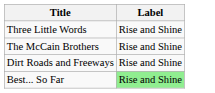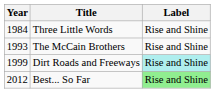 <table class="wikitable sortable">
 <tr>
+<th>Year</th>
 <th>Title</th>
 <th>Label</th>
 </tr>
 <tr>
+<td>1984</td>
 <td>Three Little Words</td>
 <td>Rise and Shine</td>
 </tr>
 <tr |->
+<td>1993</td>
 <td>The McCain Brothers</td>
 <td>Rise and Shine</td>
 </tr>
 <tr>
+<td>1999</td>
 <td>Dirt Roads and Freeways</td>
-<td>Rise and Shine</td>
+<td style="background: paleturquoise;">Rise and Shine</td>
 </tr>
 <tr>
+<td>2012</td>
 <td>Best... So Far</td>
 <td style="background: lightgreen;">Rise and Shine</td>
 </tr>
 </table>
